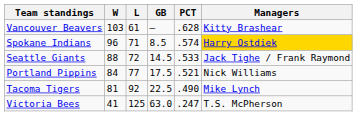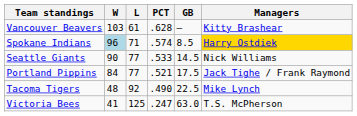 <table class="wikitable">
 <tr>
 <th>Team standings</th>
 <th>W</th>
 <th>L</th>
+<th>PCT</th>
 <th>GB</th>
-<th>PCT</th>
 <th>Managers</th>
 </tr>
 <tr>
 <td><a href='#'>Vancouver Beavers</a></td>
 <td>103</td>
 <td>61</td>
+<td>.628</td>
 <td>–</td>
-<td>.628</td>
 <td><a href='#'>Kitty Brashear</a></td>
 </tr>
 <tr>
 <td><a href='#'>Spokane Indians</a></td>
-<td>96</td>
+<td style="background: lightblue;">96</td>
 <td>71</td>
+<td>.574</td>
 <td>8.5</td>
-<td>.574</td>
 <td style="background: gold;"><a href='#'>Harry Ostdiek</a></td>
 </tr>
 <tr>
 <td><a href='#'>Seattle Giants</a></td>
-<td>88</td>
-<td>72</td>
+<td>90</td>
+<td>77</td>
+<td>.533</td>
 <td>14.5</td>
-<td>.533</td>
-<td><a href='#'>Jack Tighe</a> / Frank Raymond</td>
+<td>Nick Williams</td>
 </tr>
 <tr>
 <td><a href='#'>Portland Pippins</a></td>
 <td>84</td>
 <td>77</td>
+<td>.521</td>
 <td>17.5</td>
-<td>.521</td>
-<td>Nick Williams</td>
+<td><a href='#'>Jack Tighe</a> / Frank Raymond</td>
 </tr>
 <tr>
 <td><a href='#'>Tacoma Tigers</a></td>
-<td>81</td>
+<td>48</td>
 <td>92</td>
+<td>.490</td>
 <td>22.5</td>
-<td>.490</td>
 <td><a href='#'>Mike Lynch</a></td>
 </tr>
 <tr>
 <td><a href='#'>Victoria Bees</a></td>
 <td>41</td>
 <td>125</td>
+<td>.247</td>
 <td>63.0</td>
-<td>.247</td>
 <td>T.S. McPherson</td>
 </tr>
 </table>
